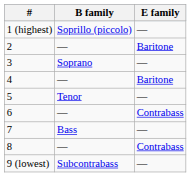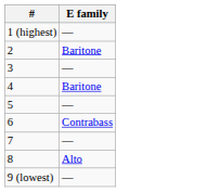 <table class="wikitable">
 <tr style="background:#b0c4de; text-align:center;">
 <th>#</th>
-<th>B family</th>
 <th>E family</th>
 </tr>
 <tr>
 <td>1 (highest)</td>
-<td><a href='#'>Soprillo (piccolo)</a></td>
 <td>—</td>
 </tr>
 <tr>
 <td>2</td>
-<td>—</td>
 <td><a href='#'>Baritone</a></td>
 </tr>
 <tr>
 <td>3</td>
-<td><a href='#'>Soprano</a></td>
 <td>—</td>
 </tr>
 <tr>
 <td>4</td>
-<td>—</td>
 <td><a href='#'>Baritone</a></td>
 </tr>
 <tr>
 <td>5</td>
-<td><a href='#'>Tenor</a></td>
 <td>—</td>
 </tr>
 <tr>
 <td>6</td>
-<td>—</td>
 <td><a href='#'>Contrabass</a></td>
 </tr>
 <tr>
 <td>7</td>
-<td><a href='#'>Bass</a></td>
 <td>—</td>
 </tr>
 <tr>
 <td>8</td>
-<td>—</td>
-<td><a href='#'>Contrabass</a></td>
+<td><a href='#'>Alto</a></td>
 </tr>
 <tr>
 <td>9 (lowest)</td>
-<td><a href='#'>Subcontrabass</a></td>
 <td>—</td>
 </tr>
 </table>
